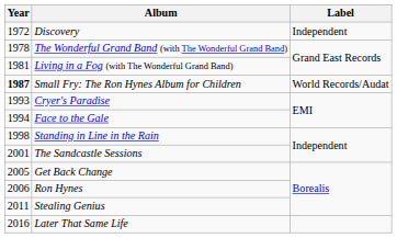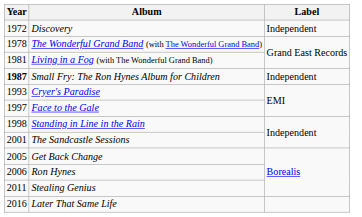 <table class="wikitable">
 <tr>
 <th>Year</th>
 <th>Album</th>
 <th>Label</th>
 </tr>
 <tr>
 <td>1972</td>
 <td><em>Discovery</em></td>
 <td>Independent</td>
 </tr>
 <tr>
 <td>1978</td>
 <td><em><a href='#'>The Wonderful Grand Band</a></em> <small>(with <a href='#'>The Wonderful Grand Band</a>)</small></td>
 <td rowspan="2">Grand East Records</td>
 </tr>
 <tr>
 <td>1981</td>
 <td><em><a href='#'>Living in a Fog</a></em> <small>(with The Wonderful Grand Band)</small></td>
 </tr>
 <tr>
 <td><strong>1987</strong></td>
 <td><em>Small Fry: The Ron Hynes Album for Children</em></td>
-<td>World Records/Audat</td>
+<td>Independent</td>
 </tr>
 <tr>
 <td>1993</td>
 <td><em><a href='#'>Cryer's Paradise</a></em></td>
 <td rowspan="2">EMI</td>
 </tr>
 <tr>
-<td>1994</td>
+<td>1997</td>
 <td><em><a href='#'>Face to the Gale</a></em></td>
 </tr>
 <tr>
 <td>1998</td>
 <td><em><a href='#'>Standing in Line in the Rain</a></em></td>
 <td rowspan="2">Independent</td>
 </tr>
 <tr>
 <td>2001</td>
 <td><em>The Sandcastle Sessions</em></td>
 </tr>
 <tr>
 <td>2005</td>
 <td><em>Get Back Change</em></td>
 <td rowspan="3"><a href='#'>Borealis</a></td>
 </tr>
 <tr>
 <td>2006</td>
 <td><em>Ron Hynes</em></td>
 </tr>
 <tr>
 <td>2011</td>
 <td><em>Stealing Genius</em></td>
 </tr>
 <tr>
 <td>2016</td>
 <td><em>Later That Same Life</em></td>
 <td></td>
 </tr>
 </table>
